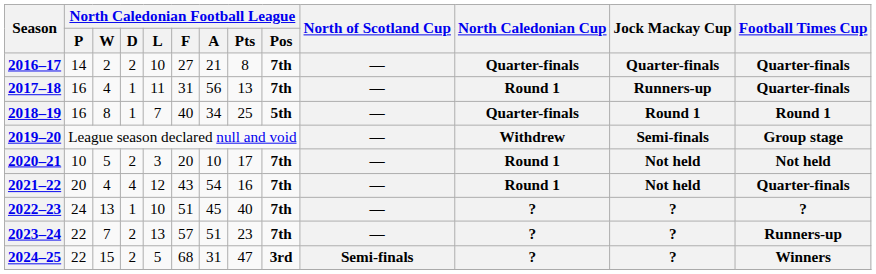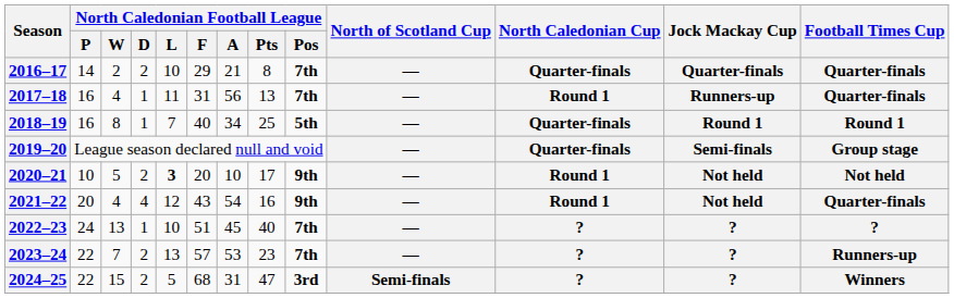 <table class="wikitable" style="text-align: center">
 <tr>
 <th rowspan=2>Season</th>
 <th colspan=8><a href='#'>North Caledonian Football League</a></th>
 <th rowspan="2"><a href='#'>North of Scotland Cup</a></th>
 <th rowspan="2"><a href='#'>North Caledonian Cup</a></th>
 <th rowspan=2><strong>Jock Mackay Cup</strong></th>
 <th rowspan=2><a href='#'>Football Times Cup</a></th>
 </tr>
 <tr>
 <th>P</th>
 <th>W</th>
 <th>D</th>
 <th>L</th>
 <th>F</th>
 <th>A</th>
 <th>Pts</th>
 <th>Pos</th>
 </tr>
 <tr>
 <th><a href='#'>2016–17</a></th>
 <td>14</td>
 <td>2</td>
 <td>2</td>
 <td>10</td>
-<td>27</td>
+<td>29</td>
 <td>21</td>
 <td>8</td>
 <td bgcolor=><strong>7th</strong></td>
 <th>—</th>
 <th>Quarter-finals</th>
 <th>Quarter-finals</th>
 <th>Quarter-finals</th>
 </tr>
 <tr>
 <th><a href='#'>2017–18</a></th>
 <td>16</td>
 <td>4</td>
 <td>1</td>
 <td>11</td>
 <td>31</td>
 <td>56</td>
 <td>13</td>
 <td bgcolor=><strong>7th</strong></td>
 <th>—</th>
 <th>Round 1</th>
 <th bgcolor=>Runners-up</th>
 <th>Quarter-finals</th>
 </tr>
 <tr>
 <th><a href='#'>2018–19</a></th>
 <td>16</td>
 <td>8</td>
 <td>1</td>
 <td>7</td>
 <td>40</td>
 <td>34</td>
 <td>25</td>
 <td bgcolor=><strong>5th</strong></td>
 <th>—</th>
 <th>Quarter-finals</th>
 <th>Round 1</th>
 <th>Round 1</th>
 </tr>
 <tr>
 <th><a href='#'>2019–20</a></th>
 <td colspan=8>League season declared <a href='#'>null and void</a></td>
 <th>—</th>
-<th>Withdrew</th>
+<th>Quarter-finals</th>
 <th>Semi-finals</th>
 <th>Group stage</th>
 </tr>
 <tr>
 <th><a href='#'>2020–21</a></th>
 <td>10</td>
 <td>5</td>
 <td>2</td>
-<td>3</td>
+<td><strong>3</strong></td>
 <td>20</td>
 <td>10</td>
 <td>17</td>
-<td><strong>7th</strong></td>
+<td><strong>9th</strong></td>
 <th>—</th>
 <th>Round 1</th>
 <th>Not held</th>
 <th>Not held</th>
 </tr>
 <tr>
 <th><a href='#'>2021–22</a></th>
 <td>20</td>
 <td>4</td>
 <td>4</td>
 <td>12</td>
 <td>43</td>
 <td>54</td>
 <td>16</td>
-<td><strong>7th</strong></td>
+<td><strong>9th</strong></td>
 <th>—</th>
 <th>Round 1</th>
 <th>Not held</th>
 <th>Quarter-finals</th>
 </tr>
 <tr>
 <th><a href='#'>2022–23</a></th>
 <td>24</td>
 <td>13</td>
 <td>1</td>
 <td>10</td>
 <td>51</td>
 <td>45</td>
 <td>40</td>
 <td><strong>7th</strong></td>
 <th>—</th>
 <th>?</th>
 <th>?</th>
 <th>?</th>
 </tr>
 <tr>
 <th><a href='#'>2023–24</a></th>
 <td>22</td>
 <td>7</td>
 <td>2</td>
 <td>13</td>
 <td>57</td>
-<td>51</td>
+<td>53</td>
 <td>23</td>
 <td><strong>7th</strong></td>
 <th>—</th>
 <th>?</th>
 <th>?</th>
 <th>Runners-up</th>
 </tr>
 <tr>
 <th><a href='#'>2024–25</a></th>
 <td>22</td>
 <td>15</td>
 <td>2</td>
 <td>5</td>
 <td>68</td>
 <td>31</td>
 <td>47</td>
 <td><strong>3rd</strong></td>
 <th>Semi-finals</th>
 <th>?</th>
 <th>?</th>
 <th>Winners</th>
 </tr>
 <tr>
 </tr>
 </table>
